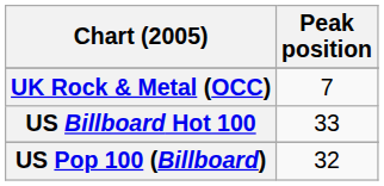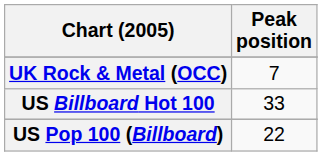 <table class="wikitable sortable plainrowheaders" style="text-align:center">
 <tr>
 <th scope="col">Chart (2005)</th>
 <th scope="col">Peak<br>position</th>
 </tr>
 <tr>
 </tr>
 <tr>
 </tr>
 <tr>
 </tr>
 <tr>
 </tr>
 <tr>
 </tr>
 <tr>
 </tr>
 <tr>
 <th scope="row"><a href='#'>UK Rock & Metal</a> (<a href='#'>OCC</a>)</th>
 <td>7</td>
 </tr>
 <tr>
 <th scope="row">US <a href='#'><em>Billboard</em> Hot 100</a></th>
 <td>33</td>
 </tr>
 <tr>
 </tr>
 <tr>
 <th scope="row">US <a href='#'>Pop 100</a> (<em><a href='#'>Billboard</a></em>)</th>
-<td>32</td>
+<td>22</td>
 </tr>
 </table>
